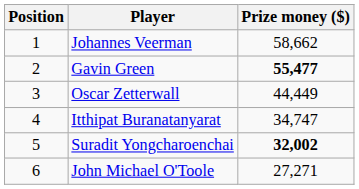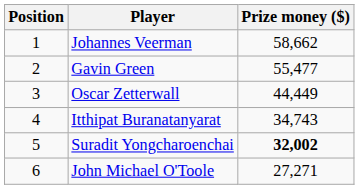 <table class="wikitable">
 <tr>
 <th>Position</th>
 <th>Player</th>
 <th>Prize money ($)</th>
 </tr>
 <tr>
 <td align=center>1</td>
 <td> <a href='#'>Johannes Veerman</a></td>
 <td align=center>58,662</td>
 </tr>
 <tr>
 <td align=center>2</td>
 <td> <a href='#'>Gavin Green</a></td>
-<td align=center><strong>55,477</strong></td>
+<td align=center>55,477</td>
 </tr>
 <tr>
 <td align=center>3</td>
 <td> <a href='#'>Oscar Zetterwall</a></td>
 <td align=center>44,449</td>
 </tr>
 <tr>
 <td align=center>4</td>
 <td> <a href='#'>Itthipat Buranatanyarat</a></td>
-<td align=center>34,747</td>
+<td align=center>34,743</td>
 </tr>
 <tr>
 <td align=center>5</td>
 <td> <a href='#'>Suradit Yongcharoenchai</a></td>
 <td align=center><strong>32,002</strong></td>
 </tr>
 <tr>
 <td align=center>6</td>
 <td> <a href='#'>John Michael O'Toole</a></td>
 <td align=center>27,271</td>
 </tr>
 </table>
